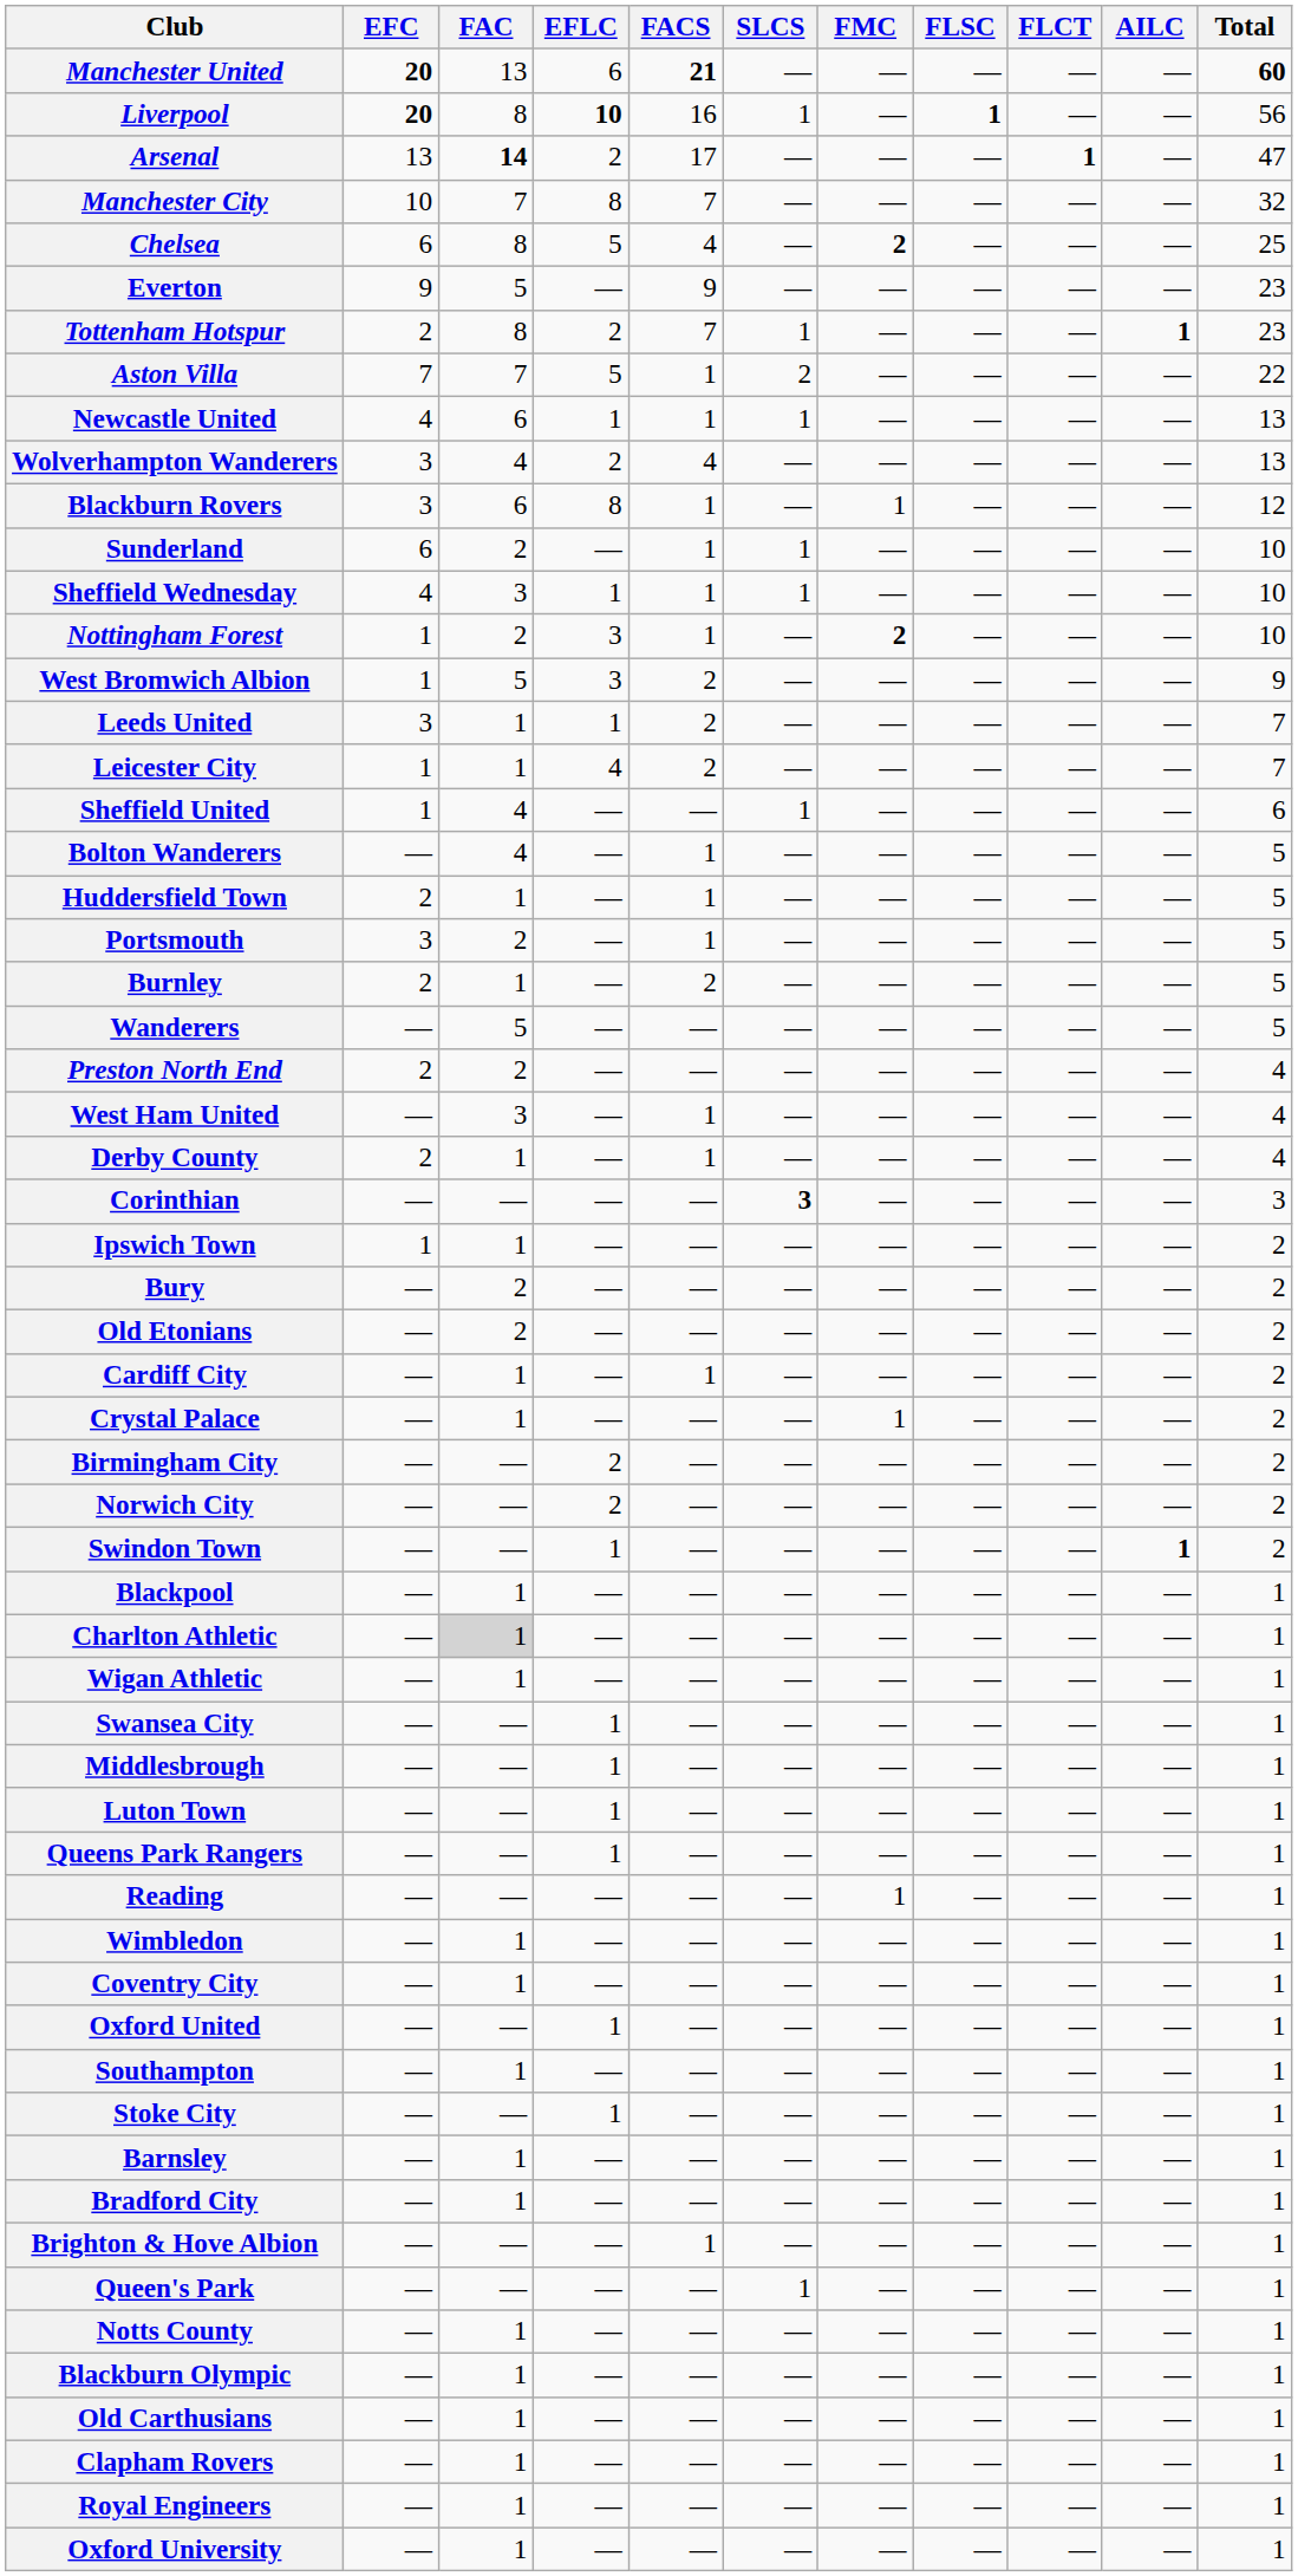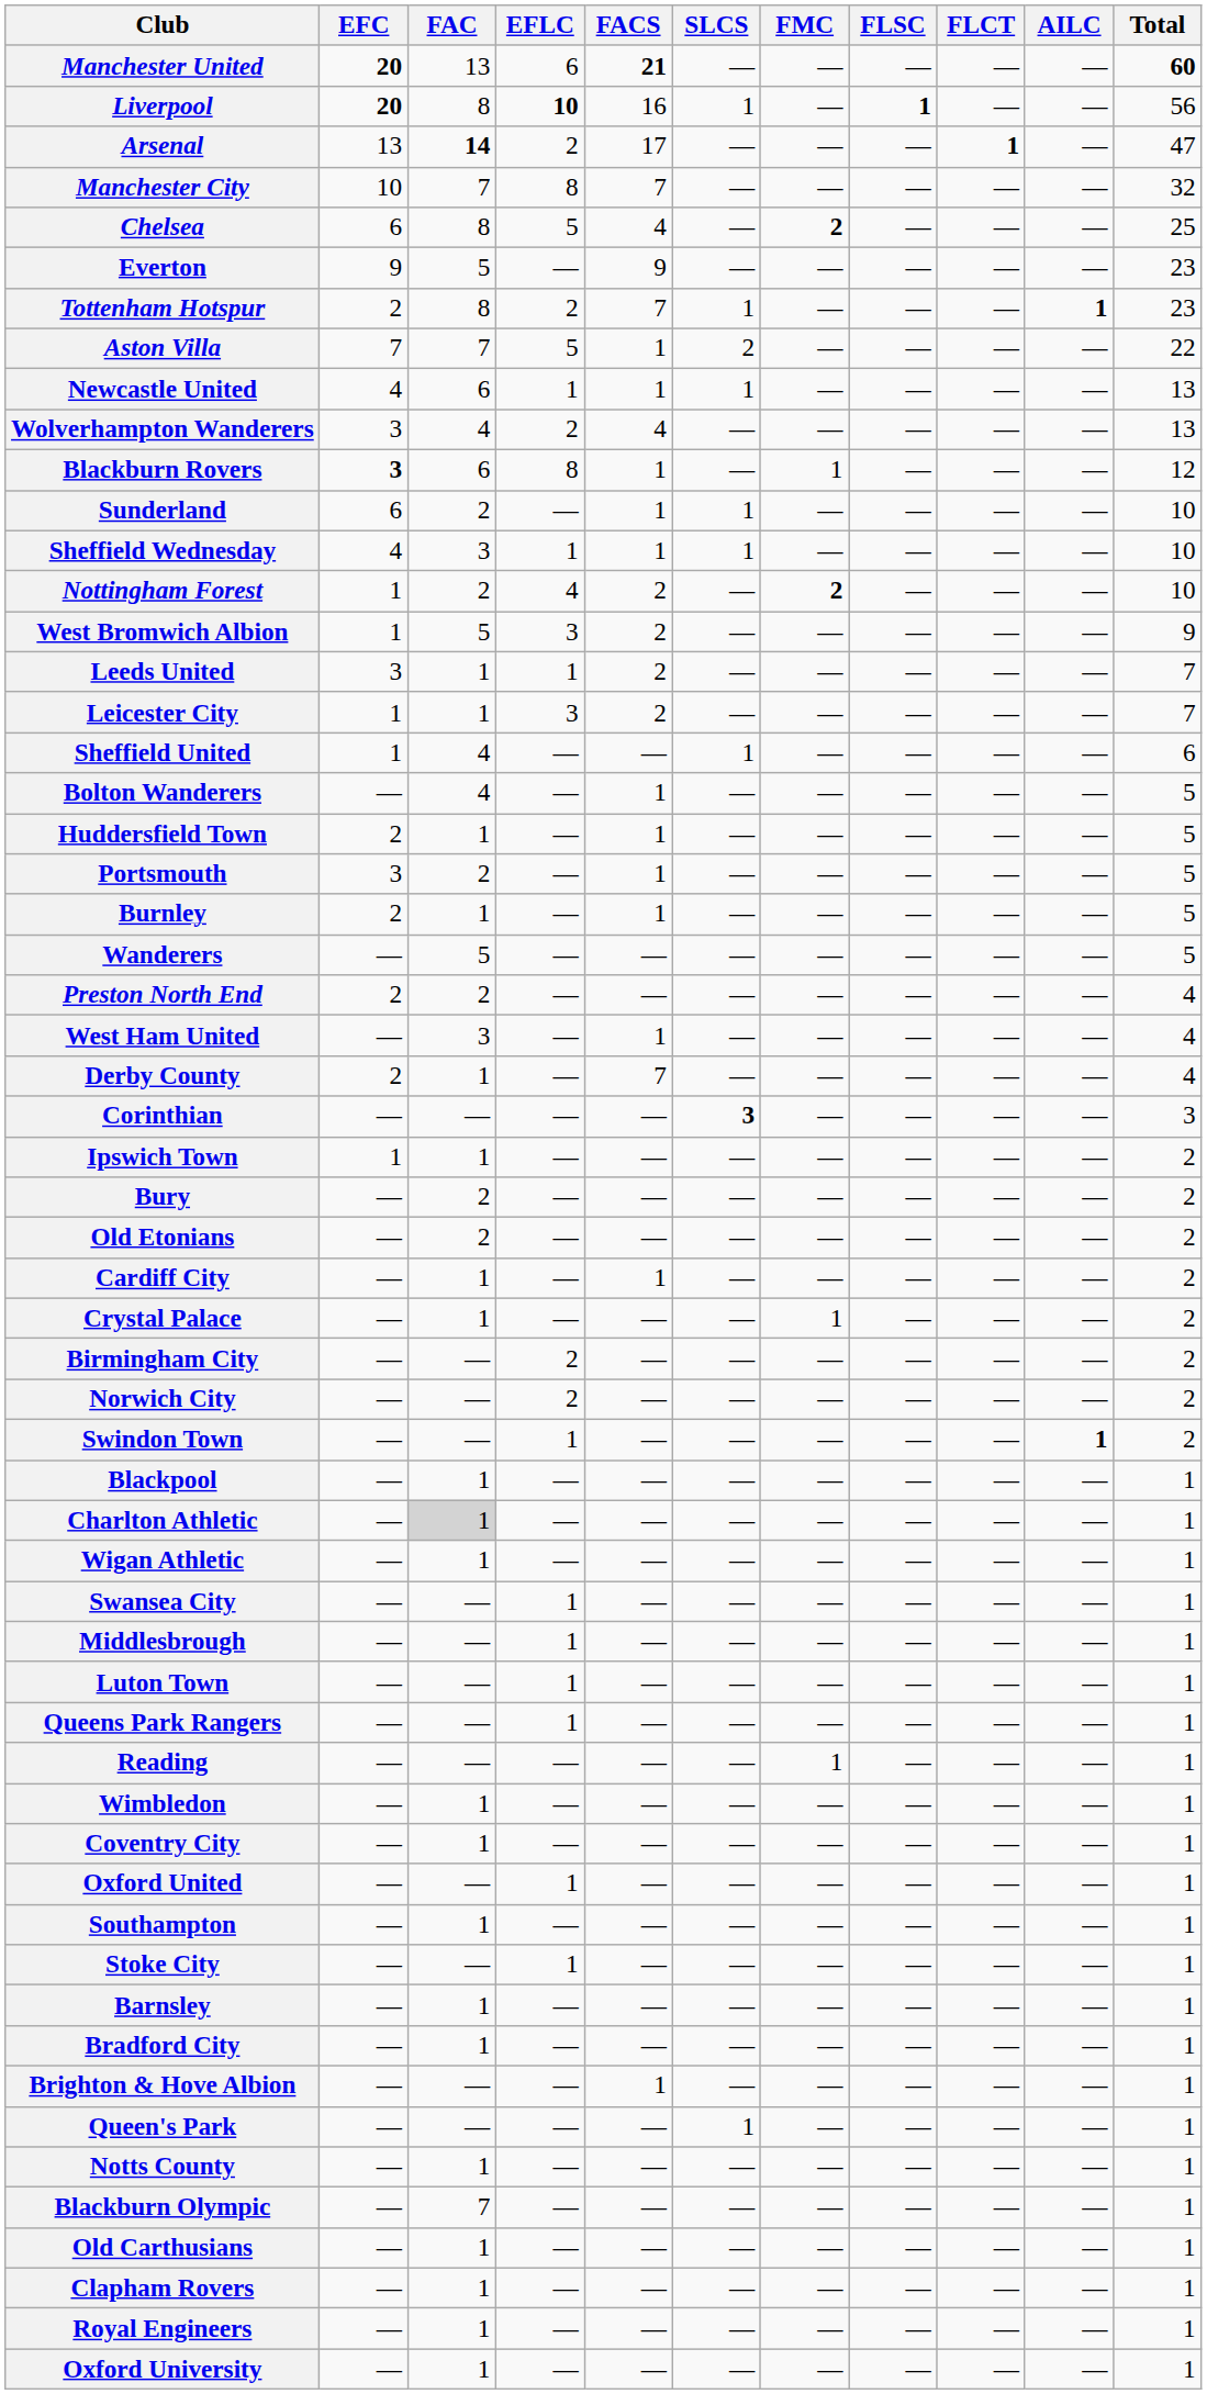 <table class="sortable wikitable mw-datatable plainrowheaders" style="text-align: right">
 <tr>
 <th>Club</th>
 <th data-sort-type="number" style="width:3em" scope="col" abbr="League"><a href='#'>EFC</a></th>
 <th data-sort-type="number" style="width:3em" scope="col" abbr="F.A. Cup"><a href='#'>FAC</a></th>
 <th data-sort-type="number" style="width:3em" scope="col" abbr="League Cup"><a href='#'>EFLC</a></th>
 <th data-sort-type="number" style="width:3em" scope="col" abbr="Community Shield"><a href='#'>FACS</a></th>
 <th data-sort-type="number" style="width:3em" scope="col" abbr="Dewar Shield"><a href='#'>SLCS</a></th>
 <th data-sort-type="number" style="width:3em" scope="col" abbr="Full Members Cup"><a href='#'>FMC</a></th>
 <th data-sort-type="number" style="width:3em" scope="col" abbr="League Super Cup"><a href='#'>FLSC</a></th>
 <th data-sort-type="number" style="width:3em" scope="col" abbr="Centenary Trophy"><a href='#'>FLCT</a></th>
 <th data-sort-type="number" style="width:3em" scope="col" abbr="Anglo-Italian League Cup"><a href='#'>AILC</a></th>
 <th data-sort-type="number" style="width:3em" scope="col">Total</th>
 </tr>
 <tr>
 <th scope="row"><a href='#'><em>Manchester United</em></a></th>
 <td><strong>20</strong></td>
 <td>13</td>
 <td>6</td>
 <td><strong>21</strong></td>
 <td>—</td>
 <td>—</td>
 <td>—</td>
 <td>—</td>
 <td>—</td>
 <td><strong>60</strong></td>
 </tr>
 <tr>
 <th scope="row"><a href='#'><em>Liverpool</em></a></th>
 <td><strong>20</strong></td>
 <td>8</td>
 <td><strong>10</strong></td>
 <td>16</td>
 <td>1</td>
 <td>—</td>
 <td><strong>1</strong></td>
 <td>—</td>
 <td>—</td>
 <td>56</td>
 </tr>
 <tr>
 <th scope="row"><a href='#'><em>Arsenal</em></a></th>
 <td>13</td>
 <td><strong>14</strong></td>
 <td>2</td>
 <td>17</td>
 <td>—</td>
 <td>—</td>
 <td>—</td>
 <td><strong>1</strong></td>
 <td>—</td>
 <td>47</td>
 </tr>
 <tr>
 <th scope="row"><a href='#'><em>Manchester City</em></a></th>
 <td>10</td>
 <td>7</td>
 <td>8</td>
 <td>7</td>
 <td>—</td>
 <td>—</td>
 <td>—</td>
 <td>—</td>
 <td>—</td>
 <td>32</td>
 </tr>
 <tr>
 <th scope="row"><a href='#'><em>Chelsea</em></a></th>
 <td>6</td>
 <td>8</td>
 <td>5</td>
 <td>4</td>
 <td>—</td>
 <td><strong>2</strong></td>
 <td>—</td>
 <td>—</td>
 <td>—</td>
 <td>25</td>
 </tr>
 <tr>
 <th scope="row"><a href='#'>Everton</a></th>
 <td>9</td>
 <td>5</td>
 <td>—</td>
 <td>9</td>
 <td>—</td>
 <td>—</td>
 <td>—</td>
 <td>—</td>
 <td>—</td>
 <td>23</td>
 </tr>
 <tr>
 <th scope="row"><a href='#'><em>Tottenham Hotspur</em></a></th>
 <td>2</td>
 <td>8</td>
 <td>2</td>
 <td>7</td>
 <td>1</td>
 <td>—</td>
 <td>—</td>
 <td>—</td>
 <td><strong>1</strong></td>
 <td>23</td>
 </tr>
 <tr>
 <th scope="row"><a href='#'><em>Aston Villa</em></a></th>
 <td>7</td>
 <td>7</td>
 <td>5</td>
 <td>1</td>
 <td>2</td>
 <td>—</td>
 <td>—</td>
 <td>—</td>
 <td>—</td>
 <td>22</td>
 </tr>
 <tr>
 <th scope="row"><a href='#'>Newcastle United</a></th>
 <td>4</td>
 <td>6</td>
 <td>1</td>
 <td>1</td>
 <td>1</td>
 <td>—</td>
 <td>—</td>
 <td>—</td>
 <td>—</td>
 <td>13</td>
 </tr>
 <tr>
 <th scope="row"><a href='#'>Wolverhampton Wanderers</a></th>
 <td>3</td>
 <td>4</td>
 <td>2</td>
 <td>4</td>
 <td>—</td>
 <td>—</td>
 <td>—</td>
 <td>—</td>
 <td>—</td>
 <td>13</td>
 </tr>
 <tr>
 <th scope="row"><a href='#'>Blackburn Rovers</a></th>
-<td>3</td>
+<td><strong>3</strong></td>
 <td>6</td>
 <td>8</td>
 <td>1</td>
 <td>—</td>
 <td>1</td>
 <td>—</td>
 <td>—</td>
 <td>—</td>
 <td>12</td>
 </tr>
 <tr>
 <th scope="row"><a href='#'>Sunderland</a></th>
 <td>6</td>
 <td>2</td>
 <td>—</td>
 <td>1</td>
 <td>1</td>
 <td>—</td>
 <td>—</td>
 <td>—</td>
 <td>—</td>
 <td>10</td>
 </tr>
 <tr>
 <th scope="row"><a href='#'>Sheffield Wednesday</a></th>
 <td>4</td>
 <td>3</td>
 <td>1</td>
 <td>1</td>
 <td>1</td>
 <td>—</td>
 <td>—</td>
 <td>—</td>
 <td>—</td>
 <td>10</td>
 </tr>
 <tr>
 <th scope="row"><a href='#'><em>Nottingham Forest</em></a></th>
 <td>1</td>
 <td>2</td>
-<td>3</td>
-<td>1</td>
+<td>4</td>
+<td>2</td>
 <td>—</td>
 <td><strong>2</strong></td>
 <td>—</td>
 <td>—</td>
 <td>—</td>
 <td>10</td>
 </tr>
 <tr>
 <th scope="row"><a href='#'>West Bromwich Albion</a></th>
 <td>1</td>
 <td>5</td>
 <td>3</td>
 <td>2</td>
 <td>—</td>
 <td>—</td>
 <td>—</td>
 <td>—</td>
 <td>—</td>
 <td>9</td>
 </tr>
 <tr>
 <th scope="row"><a href='#'>Leeds United</a></th>
 <td>3</td>
 <td>1</td>
 <td>1</td>
 <td>2</td>
 <td>—</td>
 <td>—</td>
 <td>—</td>
 <td>—</td>
 <td>—</td>
 <td>7</td>
 </tr>
 <tr>
 <th scope="row"><a href='#'>Leicester City</a></th>
 <td>1</td>
 <td>1</td>
-<td>4</td>
+<td>3</td>
 <td>2</td>
 <td>—</td>
 <td>—</td>
 <td>—</td>
 <td>—</td>
 <td>—</td>
 <td>7</td>
 </tr>
 <tr>
 <th scope="row"><a href='#'>Sheffield United</a></th>
 <td>1</td>
 <td>4</td>
 <td>—</td>
 <td>—</td>
 <td>1</td>
 <td>—</td>
 <td>—</td>
 <td>—</td>
 <td>—</td>
 <td>6</td>
 </tr>
 <tr>
 <th scope="row"><a href='#'>Bolton Wanderers</a></th>
 <td>—</td>
 <td>4</td>
 <td>—</td>
 <td>1</td>
 <td>—</td>
 <td>—</td>
 <td>—</td>
 <td>—</td>
 <td>—</td>
 <td>5</td>
 </tr>
 <tr>
 <th scope="row"><a href='#'>Huddersfield Town</a></th>
 <td>2</td>
 <td>1</td>
 <td>—</td>
 <td>1</td>
 <td>—</td>
 <td>—</td>
 <td>—</td>
 <td>—</td>
 <td>—</td>
 <td>5</td>
 </tr>
 <tr>
 <th scope="row"><a href='#'>Portsmouth</a></th>
 <td>3</td>
 <td>2</td>
 <td>—</td>
 <td>1</td>
 <td>—</td>
 <td>—</td>
 <td>—</td>
 <td>—</td>
 <td>—</td>
 <td>5</td>
 </tr>
 <tr>
 <th scope="row"><a href='#'>Burnley</a></th>
 <td>2</td>
 <td>1</td>
 <td>—</td>
-<td>2</td>
+<td>1</td>
 <td>—</td>
 <td>—</td>
 <td>—</td>
 <td>—</td>
 <td>—</td>
 <td>5</td>
 </tr>
 <tr>
 <th scope="row"><a href='#'>Wanderers</a></th>
 <td>—</td>
 <td>5</td>
 <td>—</td>
 <td>—</td>
 <td>—</td>
 <td>—</td>
 <td>—</td>
 <td>—</td>
 <td>—</td>
 <td>5</td>
 </tr>
 <tr>
 <th scope="row"><a href='#'><em>Preston North End</em></a></th>
 <td>2</td>
 <td>2</td>
 <td>—</td>
 <td>—</td>
 <td>—</td>
 <td>—</td>
 <td>—</td>
 <td>—</td>
 <td>—</td>
 <td>4</td>
 </tr>
 <tr>
 <th scope="row"><a href='#'>West Ham United</a></th>
 <td>—</td>
 <td>3</td>
 <td>—</td>
 <td>1</td>
 <td>—</td>
 <td>—</td>
 <td>—</td>
 <td>—</td>
 <td>—</td>
 <td>4</td>
 </tr>
 <tr>
 <th scope="row"><a href='#'>Derby County</a></th>
 <td>2</td>
 <td>1</td>
 <td>—</td>
-<td>1</td>
+<td>7</td>
 <td>—</td>
 <td>—</td>
 <td>—</td>
 <td>—</td>
 <td>—</td>
 <td>4</td>
 </tr>
 <tr>
 <th scope="row"><a href='#'>Corinthian</a></th>
 <td>—</td>
 <td>—</td>
 <td>—</td>
 <td>—</td>
 <td><strong>3</strong></td>
 <td>—</td>
 <td>—</td>
 <td>—</td>
 <td>—</td>
 <td>3</td>
 </tr>
 <tr>
 <th scope="row"><a href='#'>Ipswich Town</a></th>
 <td>1</td>
 <td>1</td>
 <td>—</td>
 <td>—</td>
 <td>—</td>
 <td>—</td>
 <td>—</td>
 <td>—</td>
 <td>—</td>
 <td>2</td>
 </tr>
 <tr>
 <th scope="row"><a href='#'>Bury</a></th>
 <td>—</td>
 <td>2</td>
 <td>—</td>
 <td>—</td>
 <td>—</td>
 <td>—</td>
 <td>—</td>
 <td>—</td>
 <td>—</td>
 <td>2</td>
 </tr>
 <tr>
 <th scope="row"><a href='#'>Old Etonians</a></th>
 <td>—</td>
 <td>2</td>
 <td>—</td>
 <td>—</td>
 <td>—</td>
 <td>—</td>
 <td>—</td>
 <td>—</td>
 <td>—</td>
 <td>2</td>
 </tr>
 <tr>
 <th scope="row"><a href='#'>Cardiff City</a></th>
 <td>—</td>
 <td>1</td>
 <td>—</td>
 <td>1</td>
 <td>—</td>
 <td>—</td>
 <td>—</td>
 <td>—</td>
 <td>—</td>
 <td>2</td>
 </tr>
 <tr>
 <th scope="row"><a href='#'>Crystal Palace</a></th>
 <td>—</td>
 <td>1</td>
 <td>—</td>
 <td>—</td>
 <td>—</td>
 <td>1</td>
 <td>—</td>
 <td>—</td>
 <td>—</td>
 <td>2</td>
 </tr>
 <tr>
 <th scope="row"><a href='#'>Birmingham City</a></th>
 <td>—</td>
 <td>—</td>
 <td>2</td>
 <td>—</td>
 <td>—</td>
 <td>—</td>
 <td>—</td>
 <td>—</td>
 <td>—</td>
 <td>2</td>
 </tr>
 <tr>
 <th scope="row"><a href='#'>Norwich City</a></th>
 <td>—</td>
 <td>—</td>
 <td>2</td>
 <td>—</td>
 <td>—</td>
 <td>—</td>
 <td>—</td>
 <td>—</td>
 <td>—</td>
 <td>2</td>
 </tr>
 <tr>
 <th scope="row"><a href='#'>Swindon Town</a></th>
 <td>—</td>
 <td>—</td>
 <td>1</td>
 <td>—</td>
 <td>—</td>
 <td>—</td>
 <td>—</td>
 <td>—</td>
 <td><strong>1</strong></td>
 <td>2</td>
 </tr>
 <tr>
 <th scope="row"><a href='#'>Blackpool</a></th>
 <td>—</td>
 <td>1</td>
 <td>—</td>
 <td>—</td>
 <td>—</td>
 <td>—</td>
 <td>—</td>
 <td>—</td>
 <td>—</td>
 <td>1</td>
 </tr>
 <tr>
 <th scope="row"><a href='#'>Charlton Athletic</a></th>
 <td>—</td>
 <td style="background: lightgrey;">1</td>
 <td>—</td>
 <td>—</td>
 <td>—</td>
 <td>—</td>
 <td>—</td>
 <td>—</td>
 <td>—</td>
 <td>1</td>
 </tr>
 <tr>
 <th scope="row"><a href='#'>Wigan Athletic</a></th>
 <td>—</td>
 <td>1</td>
 <td>—</td>
 <td>—</td>
 <td>—</td>
 <td>—</td>
 <td>—</td>
 <td>—</td>
 <td>—</td>
 <td>1</td>
 </tr>
 <tr>
 <th scope="row"><a href='#'>Swansea City</a></th>
 <td>—</td>
 <td>—</td>
 <td>1</td>
 <td>—</td>
 <td>—</td>
 <td>—</td>
 <td>—</td>
 <td>—</td>
 <td>—</td>
 <td>1</td>
 </tr>
 <tr>
 <th scope="row"><a href='#'>Middlesbrough</a></th>
 <td>—</td>
 <td>—</td>
 <td>1</td>
 <td>—</td>
 <td>—</td>
 <td>—</td>
 <td>—</td>
 <td>—</td>
 <td>—</td>
 <td>1</td>
 </tr>
 <tr>
 <th scope="row"><a href='#'>Luton Town</a></th>
 <td>—</td>
 <td>—</td>
 <td>1</td>
 <td>—</td>
 <td>—</td>
 <td>—</td>
 <td>—</td>
 <td>—</td>
 <td>—</td>
 <td>1</td>
 </tr>
 <tr>
 <th scope="row"><a href='#'>Queens Park Rangers</a></th>
 <td>—</td>
 <td>—</td>
 <td>1</td>
 <td>—</td>
 <td>—</td>
 <td>—</td>
 <td>—</td>
 <td>—</td>
 <td>—</td>
 <td>1</td>
 </tr>
 <tr>
 <th scope="row"><a href='#'>Reading</a></th>
 <td>—</td>
 <td>—</td>
 <td>—</td>
 <td>—</td>
 <td>—</td>
 <td>1</td>
 <td>—</td>
 <td>—</td>
 <td>—</td>
 <td>1</td>
 </tr>
 <tr>
 <th scope="row"><a href='#'>Wimbledon</a></th>
 <td>—</td>
 <td>1</td>
 <td>—</td>
 <td>—</td>
 <td>—</td>
 <td>—</td>
 <td>—</td>
 <td>—</td>
 <td>—</td>
 <td>1</td>
 </tr>
 <tr>
 <th scope="row"><a href='#'>Coventry City</a></th>
 <td>—</td>
 <td>1</td>
 <td>—</td>
 <td>—</td>
 <td>—</td>
 <td>—</td>
 <td>—</td>
 <td>—</td>
 <td>—</td>
 <td>1</td>
 </tr>
 <tr>
 <th scope="row"><a href='#'>Oxford United</a></th>
 <td>—</td>
 <td>—</td>
 <td>1</td>
 <td>—</td>
 <td>—</td>
 <td>—</td>
 <td>—</td>
 <td>—</td>
 <td>—</td>
 <td>1</td>
 </tr>
 <tr>
 <th scope="row"><a href='#'>Southampton</a></th>
 <td>—</td>
 <td>1</td>
 <td>—</td>
 <td>—</td>
 <td>—</td>
 <td>—</td>
 <td>—</td>
 <td>—</td>
 <td>—</td>
 <td>1</td>
 </tr>
 <tr>
 <th scope="row"><a href='#'>Stoke City</a></th>
 <td>—</td>
 <td>—</td>
 <td>1</td>
 <td>—</td>
 <td>—</td>
 <td>—</td>
 <td>—</td>
 <td>—</td>
 <td>—</td>
 <td>1</td>
 </tr>
 <tr>
 <th scope="row"><a href='#'>Barnsley</a></th>
 <td>—</td>
 <td>1</td>
 <td>—</td>
 <td>—</td>
 <td>—</td>
 <td>—</td>
 <td>—</td>
 <td>—</td>
 <td>—</td>
 <td>1</td>
 </tr>
 <tr>
 <th scope="row"><a href='#'>Bradford City</a></th>
 <td>—</td>
 <td>1</td>
 <td>—</td>
 <td>—</td>
 <td>—</td>
 <td>—</td>
 <td>—</td>
 <td>—</td>
 <td>—</td>
 <td>1</td>
 </tr>
 <tr>
 <th scope="row"><a href='#'>Brighton & Hove Albion</a></th>
 <td>—</td>
 <td>—</td>
 <td>—</td>
 <td>1</td>
 <td>—</td>
 <td>—</td>
 <td>—</td>
 <td>—</td>
 <td>—</td>
 <td>1</td>
 </tr>
 <tr>
 <th scope="row"><a href='#'>Queen's Park</a></th>
 <td>—</td>
 <td>—</td>
 <td>—</td>
 <td>—</td>
 <td>1</td>
 <td>—</td>
 <td>—</td>
 <td>—</td>
 <td>—</td>
 <td>1</td>
 </tr>
 <tr>
 <th scope="row"><a href='#'>Notts County</a></th>
 <td>—</td>
 <td>1</td>
 <td>—</td>
 <td>—</td>
 <td>—</td>
 <td>—</td>
 <td>—</td>
 <td>—</td>
 <td>—</td>
 <td>1</td>
 </tr>
 <tr>
 <th scope="row"><a href='#'>Blackburn Olympic</a></th>
 <td>—</td>
-<td>1</td>
+<td>7</td>
 <td>—</td>
 <td>—</td>
 <td>—</td>
 <td>—</td>
 <td>—</td>
 <td>—</td>
 <td>—</td>
 <td>1</td>
 </tr>
 <tr>
 <th scope="row"><a href='#'>Old Carthusians</a></th>
 <td>—</td>
 <td>1</td>
 <td>—</td>
 <td>—</td>
 <td>—</td>
 <td>—</td>
 <td>—</td>
 <td>—</td>
 <td>—</td>
 <td>1</td>
 </tr>
 <tr>
 <th scope="row"><a href='#'>Clapham Rovers</a></th>
 <td>—</td>
 <td>1</td>
 <td>—</td>
 <td>—</td>
 <td>—</td>
 <td>—</td>
 <td>—</td>
 <td>—</td>
 <td>—</td>
 <td>1</td>
 </tr>
 <tr>
 <th scope="row"><a href='#'>Royal Engineers</a></th>
 <td>—</td>
 <td>1</td>
 <td>—</td>
 <td>—</td>
 <td>—</td>
 <td>—</td>
 <td>—</td>
 <td>—</td>
 <td>—</td>
 <td>1</td>
 </tr>
 <tr>
 <th scope="row"><a href='#'>Oxford University</a></th>
 <td>—</td>
 <td>1</td>
 <td>—</td>
 <td>—</td>
 <td>—</td>
 <td>—</td>
 <td>—</td>
 <td>—</td>
 <td>—</td>
 <td>1</td>
 </tr>
 </table>
